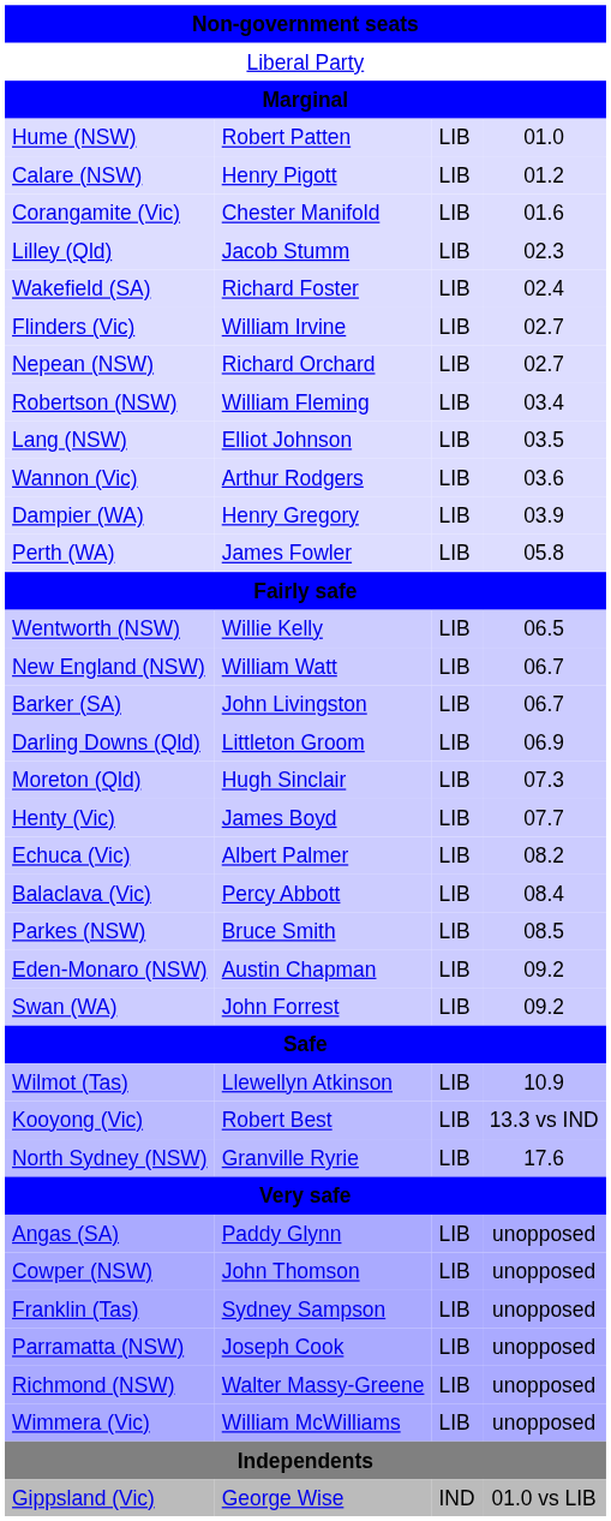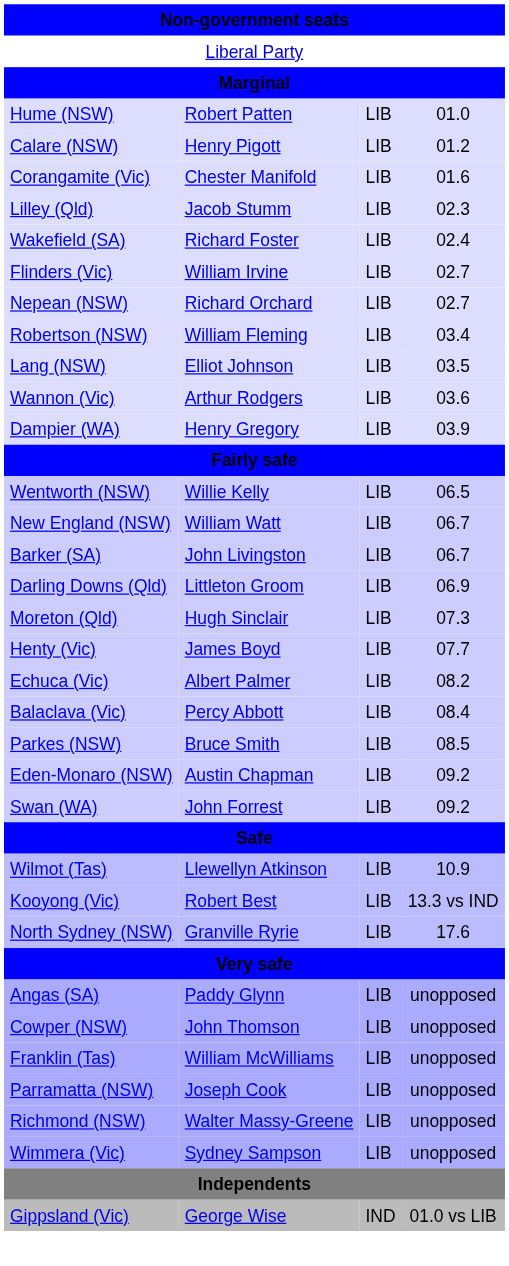 <table class="toccolours" align="left" cellpadding="5" cellspacing="0" style="margin-right: .5em; margin-top: .4em;font-size: 90%;">
 <tr>
 <td COLSPAN=4 align="center" bgcolor="blue"><span><strong>Non-government seats</strong></span></td>
 </tr>
 <tr>
 <td style="background-color:white" colspan=4 align="center"><a href='#'>Liberal Party</a></td>
 </tr>
 <tr>
 <td COLSPAN=4 align="center" bgcolor="blue"><span><strong>Marginal</strong></span></td>
 </tr>
 <tr>
 <td align="left" bgcolor="DDDDFF"><a href='#'>Hume (NSW)</a></td>
 <td align="left" bgcolor="DDDDFF"><a href='#'>Robert Patten</a></td>
 <td align="left" bgcolor="DDDDFF">LIB</td>
 <td align="center" bgcolor="DDDDFF">01.0</td>
 </tr>
 <tr>
 <td align="left" bgcolor="DDDDFF"><a href='#'>Calare (NSW)</a></td>
 <td align="left" bgcolor="DDDDFF"><a href='#'>Henry Pigott</a></td>
 <td align="left" bgcolor="DDDDFF">LIB</td>
 <td align="center" bgcolor="DDDDFF">01.2</td>
 </tr>
 <tr>
 <td align="left" bgcolor="DDDDFF"><a href='#'>Corangamite (Vic)</a></td>
 <td align="left" bgcolor="DDDDFF"><a href='#'>Chester Manifold</a></td>
 <td align="left" bgcolor="DDDDFF">LIB</td>
 <td align="center" bgcolor="DDDDFF">01.6</td>
 </tr>
 <tr>
 <td align="left" bgcolor="DDDDFF"><a href='#'>Lilley (Qld)</a></td>
 <td align="left" bgcolor="DDDDFF"><a href='#'>Jacob Stumm</a></td>
 <td align="left" bgcolor="DDDDFF">LIB</td>
 <td align="center" bgcolor="DDDDFF">02.3</td>
 </tr>
 <tr>
 <td align="left" bgcolor="DDDDFF"><a href='#'>Wakefield (SA)</a></td>
 <td align="left" bgcolor="DDDDFF"><a href='#'>Richard Foster</a></td>
 <td align="left" bgcolor="DDDDFF">LIB</td>
 <td align="center" bgcolor="DDDDFF">02.4</td>
 </tr>
 <tr>
 <td align="left" bgcolor="DDDDFF"><a href='#'>Flinders (Vic)</a></td>
 <td align="left" bgcolor="DDDDFF"><a href='#'>William Irvine</a></td>
 <td align="left" bgcolor="DDDDFF">LIB</td>
 <td align="center" bgcolor="DDDDFF">02.7</td>
 </tr>
 <tr>
 <td align="left" bgcolor="DDDDFF"><a href='#'>Nepean (NSW)</a></td>
 <td align="left" bgcolor="DDDDFF"><a href='#'>Richard Orchard</a></td>
 <td align="left" bgcolor="DDDDFF">LIB</td>
 <td align="center" bgcolor="DDDDFF">02.7</td>
 </tr>
 <tr>
 <td align="left" bgcolor="DDDDFF"><a href='#'>Robertson (NSW)</a></td>
 <td align="left" bgcolor="DDDDFF"><a href='#'>William Fleming</a></td>
 <td align="left" bgcolor="DDDDFF">LIB</td>
 <td align="center" bgcolor="DDDDFF">03.4</td>
 </tr>
 <tr>
 <td align="left" bgcolor="DDDDFF"><a href='#'>Lang (NSW)</a></td>
 <td align="left" bgcolor="DDDDFF"><a href='#'>Elliot Johnson</a></td>
 <td align="left" bgcolor="DDDDFF">LIB</td>
 <td align="center" bgcolor="DDDDFF">03.5</td>
 </tr>
 <tr>
 <td align="left" bgcolor="DDDDFF"><a href='#'>Wannon (Vic)</a></td>
 <td align="left" bgcolor="DDDDFF"><a href='#'>Arthur Rodgers</a></td>
 <td align="left" bgcolor="DDDDFF">LIB</td>
 <td align="center" bgcolor="DDDDFF">03.6</td>
 </tr>
 <tr>
 <td align="left" bgcolor="DDDDFF"><a href='#'>Dampier (WA)</a></td>
 <td align="left" bgcolor="DDDDFF"><a href='#'>Henry Gregory</a></td>
 <td align="left" bgcolor="DDDDFF">LIB</td>
 <td align="center" bgcolor="DDDDFF">03.9</td>
-</tr>
-<tr>
-<td align="left" bgcolor="DDDDFF"><a href='#'>Perth (WA)</a></td>
-<td align="left" bgcolor="DDDDFF"><a href='#'>James Fowler</a></td>
-<td align="left" bgcolor="DDDDFF">LIB</td>
-<td align="center" bgcolor="DDDDFF">05.8</td>
 </tr>
 <tr>
 <td COLSPAN=4 align="center" bgcolor="blue"><span><strong>Fairly safe</strong></span></td>
 </tr>
 <tr>
 <td align="left" bgcolor="CCCCFF"><a href='#'>Wentworth (NSW)</a></td>
 <td align="left" bgcolor="CCCCFF"><a href='#'>Willie Kelly</a></td>
 <td align="left" bgcolor="CCCCFF">LIB</td>
 <td align="center" bgcolor="CCCCFF">06.5</td>
 </tr>
 <tr>
 <td align="left" bgcolor="CCCCFF"><a href='#'>New England (NSW)</a></td>
 <td align="left" bgcolor="CCCCFF"><a href='#'>William Watt</a></td>
 <td align="left" bgcolor="CCCCFF">LIB</td>
 <td align="center" bgcolor="CCCCFF">06.7</td>
 </tr>
 <tr>
 <td align="left" bgcolor="CCCCFF"><a href='#'>Barker (SA)</a></td>
 <td align="left" bgcolor="CCCCFF"><a href='#'>John Livingston</a></td>
 <td align="left" bgcolor="CCCCFF">LIB</td>
 <td align="center" bgcolor="CCCCFF">06.7</td>
 </tr>
 <tr>
 <td align="left" bgcolor="CCCCFF"><a href='#'>Darling Downs (Qld)</a></td>
 <td align="left" bgcolor="CCCCFF"><a href='#'>Littleton Groom</a></td>
 <td align="left" bgcolor="CCCCFF">LIB</td>
 <td align="center" bgcolor="CCCCFF">06.9</td>
 </tr>
 <tr>
 <td align="left" bgcolor="CCCCFF"><a href='#'>Moreton (Qld)</a></td>
 <td align="left" bgcolor="CCCCFF"><a href='#'>Hugh Sinclair</a></td>
 <td align="left" bgcolor="CCCCFF">LIB</td>
 <td align="center" bgcolor="CCCCFF">07.3</td>
 </tr>
 <tr>
 <td align="left" bgcolor="CCCCFF"><a href='#'>Henty (Vic)</a></td>
 <td align="left" bgcolor="CCCCFF"><a href='#'>James Boyd</a></td>
 <td align="left" bgcolor="CCCCFF">LIB</td>
 <td align="center" bgcolor="CCCCFF">07.7</td>
 </tr>
 <tr>
 <td align="left" bgcolor="CCCCFF"><a href='#'>Echuca (Vic)</a></td>
 <td align="left" bgcolor="CCCCFF"><a href='#'>Albert Palmer</a></td>
 <td align="left" bgcolor="CCCCFF">LIB</td>
 <td align="center" bgcolor="CCCCFF">08.2</td>
 </tr>
 <tr>
 <td align="left" bgcolor="CCCCFF"><a href='#'>Balaclava (Vic)</a></td>
 <td align="left" bgcolor="CCCCFF"><a href='#'>Percy Abbott</a></td>
 <td align="left" bgcolor="CCCCFF">LIB</td>
 <td align="center" bgcolor="CCCCFF">08.4</td>
 </tr>
 <tr>
 <td align="left" bgcolor="CCCCFF"><a href='#'>Parkes (NSW)</a></td>
 <td align="left" bgcolor="CCCCFF"><a href='#'>Bruce Smith</a></td>
 <td align="left" bgcolor="CCCCFF">LIB</td>
 <td align="center" bgcolor="CCCCFF">08.5</td>
 </tr>
 <tr>
 <td align="left" bgcolor="CCCCFF"><a href='#'>Eden-Monaro (NSW)</a></td>
 <td align="left" bgcolor="CCCCFF"><a href='#'>Austin Chapman</a></td>
 <td align="left" bgcolor="CCCCFF">LIB</td>
 <td align="center" bgcolor="CCCCFF">09.2</td>
 </tr>
 <tr>
 <td align="left" bgcolor="CCCCFF"><a href='#'>Swan (WA)</a></td>
 <td align="left" bgcolor="CCCCFF"><a href='#'>John Forrest</a></td>
 <td align="left" bgcolor="CCCCFF">LIB</td>
 <td align="center" bgcolor="CCCCFF">09.2</td>
 </tr>
 <tr>
 <td COLSPAN=4 align="center" bgcolor="blue"><span><strong>Safe</strong></span></td>
 </tr>
 <tr>
 <td align="left" bgcolor="BBBBFF"><a href='#'>Wilmot (Tas)</a></td>
 <td align="left" bgcolor="BBBBFF"><a href='#'>Llewellyn Atkinson</a></td>
 <td align="left" bgcolor="BBBBFF">LIB</td>
 <td align="center" bgcolor="BBBBFF">10.9</td>
 </tr>
 <tr>
 <td align="left" bgcolor="BBBBFF"><a href='#'>Kooyong (Vic)</a></td>
 <td align="left" bgcolor="BBBBFF"><a href='#'>Robert Best</a></td>
 <td align="left" bgcolor="BBBBFF">LIB</td>
 <td align="center" bgcolor="BBBBFF">13.3 vs IND</td>
 </tr>
 <tr>
 <td align="left" bgcolor="BBBBFF"><a href='#'>North Sydney (NSW)</a></td>
 <td align="left" bgcolor="BBBBFF"><a href='#'>Granville Ryrie</a></td>
 <td align="left" bgcolor="BBBBFF">LIB</td>
 <td align="center" bgcolor="BBBBFF">17.6</td>
 </tr>
 <tr>
 <td COLSPAN=4 align="center" bgcolor="blue"><span><strong>Very safe</strong></span></td>
 </tr>
 <tr>
 <td align="left" bgcolor="AAAAFF"><a href='#'>Angas (SA)</a></td>
 <td align="left" bgcolor="AAAAFF"><a href='#'>Paddy Glynn</a></td>
 <td align="left" bgcolor="AAAAFF">LIB</td>
 <td align="center" bgcolor="AAAAFF">unopposed</td>
 </tr>
 <tr>
 <td align="left" bgcolor="AAAAFF"><a href='#'>Cowper (NSW)</a></td>
 <td align="left" bgcolor="AAAAFF"><a href='#'>John Thomson</a></td>
 <td align="left" bgcolor="AAAAFF">LIB</td>
 <td align="center" bgcolor="AAAAFF">unopposed</td>
 </tr>
 <tr>
 <td align="left" bgcolor="AAAAFF"><a href='#'>Franklin (Tas)</a></td>
-<td align="left" bgcolor="AAAAFF"><a href='#'>Sydney Sampson</a></td>
+<td align="left" bgcolor="AAAAFF"><a href='#'>William McWilliams</a></td>
 <td align="left" bgcolor="AAAAFF">LIB</td>
 <td align="center" bgcolor="AAAAFF">unopposed</td>
 </tr>
 <tr>
 <td align="left" bgcolor="AAAAFF"><a href='#'>Parramatta (NSW)</a></td>
 <td align="left" bgcolor="AAAAFF"><a href='#'>Joseph Cook</a></td>
 <td align="left" bgcolor="AAAAFF">LIB</td>
 <td align="center" bgcolor="AAAAFF">unopposed</td>
 </tr>
 <tr>
 <td align="left" bgcolor="AAAAFF"><a href='#'>Richmond (NSW)</a></td>
 <td align="left" bgcolor="AAAAFF"><a href='#'>Walter Massy-Greene</a></td>
 <td align="left" bgcolor="AAAAFF">LIB</td>
 <td align="center" bgcolor="AAAAFF">unopposed</td>
 </tr>
 <tr>
 <td align="left" bgcolor="AAAAFF"><a href='#'>Wimmera (Vic)</a></td>
-<td align="left" bgcolor="AAAAFF"><a href='#'>William McWilliams</a></td>
+<td align="left" bgcolor="AAAAFF"><a href='#'>Sydney Sampson</a></td>
 <td align="left" bgcolor="AAAAFF">LIB</td>
 <td align="center" bgcolor="AAAAFF">unopposed</td>
 </tr>
 <tr>
 <td COLSPAN=4 align="center" bgcolor="gray"><span><strong>Independents</strong></span></td>
 </tr>
 <tr>
 <td align="left" bgcolor="BBBBBB"><a href='#'>Gippsland (Vic)</a></td>
 <td align="left" bgcolor="BBBBBB"><a href='#'>George Wise</a></td>
 <td align="left" bgcolor="BBBBBB">IND</td>
 <td align="center" bgcolor="BBBBBB">01.0 vs LIB</td>
 </tr>
 </table>
